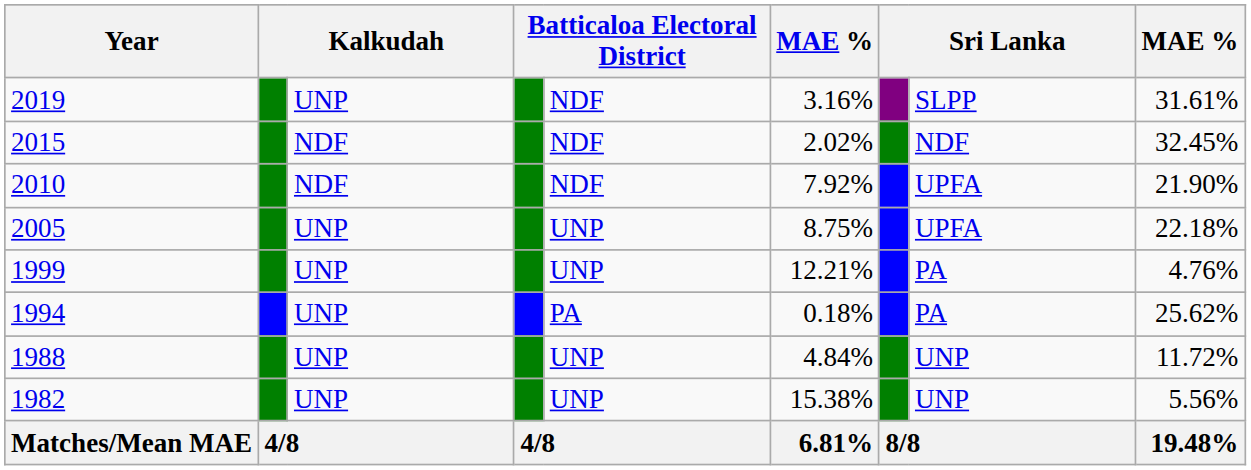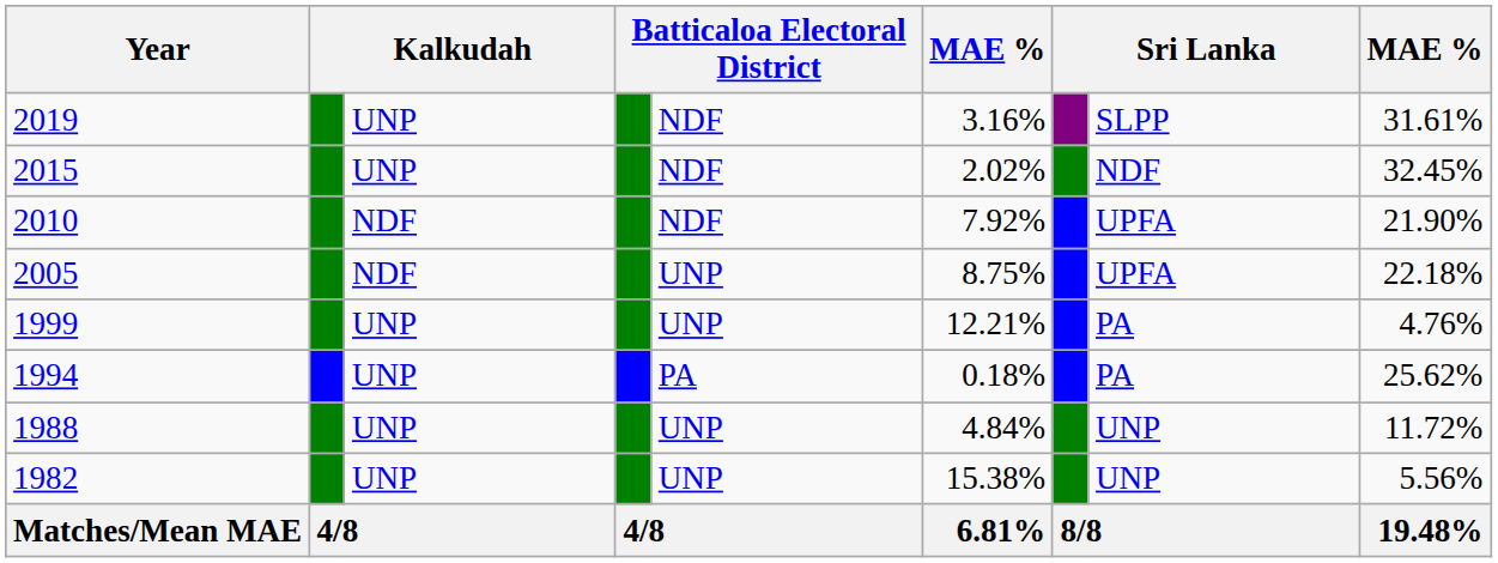 <table class="wikitable">
 <tr>
 <th>Year</th>
 <th colspan="2" width="144px">Kalkudah</th>
 <th colspan="2" width="144px"><a href='#'>Batticaloa Electoral District</a></th>
 <th><a href='#'>MAE</a> %</th>
 <th colspan="2" width="144px">Sri Lanka</th>
 <th>MAE %</th>
 </tr>
 <tr>
 <td><a href='#'>2019</a></td>
 <td style="background-color:green;" width="10px"></td>
 <td style="text-align:left;"><a href='#'>UNP</a></td>
 <td style="background-color:green;" width="10px"></td>
 <td style="text-align:left;"><a href='#'>NDF</a></td>
 <td style="text-align:right;">3.16%</td>
 <td style="background-color:purple;" width="10px"></td>
 <td style="text-align:left;"><a href='#'>SLPP</a></td>
 <td style="text-align:right;">31.61%</td>
 </tr>
 <tr>
 <td><a href='#'>2015</a></td>
 <td style="background-color:green;" width="10px"></td>
-<td style="text-align:left;"><a href='#'>NDF</a></td>
+<td style="text-align:left;"><a href='#'>UNP</a></td>
 <td style="background-color:green;" width="10px"></td>
 <td style="text-align:left;"><a href='#'>NDF</a></td>
 <td style="text-align:right;">2.02%</td>
 <td style="background-color:green;" width="10px"></td>
 <td style="text-align:left;"><a href='#'>NDF</a></td>
 <td style="text-align:right;">32.45%</td>
 </tr>
 <tr>
 <td><a href='#'>2010</a></td>
 <td style="background-color:green;" width="10px"></td>
 <td style="text-align:left;"><a href='#'>NDF</a></td>
 <td style="background-color:green;" width="10px"></td>
 <td style="text-align:left;"><a href='#'>NDF</a></td>
 <td style="text-align:right;">7.92%</td>
 <td style="background-color:blue;" width="10px"></td>
 <td style="text-align:left;"><a href='#'>UPFA</a></td>
 <td style="text-align:right;">21.90%</td>
 </tr>
 <tr>
 <td><a href='#'>2005</a></td>
 <td style="background-color:green;" width="10px"></td>
-<td style="text-align:left;"><a href='#'>UNP</a></td>
+<td style="text-align:left;"><a href='#'>NDF</a></td>
 <td style="background-color:green;" width="10px"></td>
 <td style="text-align:left;"><a href='#'>UNP</a></td>
 <td style="text-align:right;">8.75%</td>
 <td style="background-color:blue;" width="10px"></td>
 <td style="text-align:left;"><a href='#'>UPFA</a></td>
 <td style="text-align:right;">22.18%</td>
 </tr>
 <tr>
 <td><a href='#'>1999</a></td>
 <td style="background-color:green;" width="10px"></td>
 <td style="text-align:left;"><a href='#'>UNP</a></td>
 <td style="background-color:green;" width="10px"></td>
 <td style="text-align:left;"><a href='#'>UNP</a></td>
 <td style="text-align:right;">12.21%</td>
 <td style="background-color:blue;" width="10px"></td>
 <td style="text-align:left;"><a href='#'>PA</a></td>
 <td style="text-align:right;">4.76%</td>
 </tr>
 <tr>
 <td><a href='#'>1994</a></td>
 <td style="background-color:blue;" width="10px"></td>
 <td style="text-align:left;"><a href='#'>UNP</a></td>
 <td style="background-color:blue;" width="10px"></td>
 <td style="text-align:left;"><a href='#'>PA</a></td>
 <td style="text-align:right;">0.18%</td>
 <td style="background-color:blue;" width="10px"></td>
 <td style="text-align:left;"><a href='#'>PA</a></td>
 <td style="text-align:right;">25.62%</td>
 </tr>
 <tr>
 <td><a href='#'>1988</a></td>
 <td style="background-color:green;" width="10px"></td>
 <td style="text-align:left;"><a href='#'>UNP</a></td>
 <td style="background-color:green;" width="10px"></td>
 <td style="text-align:left;"><a href='#'>UNP</a></td>
 <td style="text-align:right;">4.84%</td>
 <td style="background-color:green;" width="10px"></td>
 <td style="text-align:left;"><a href='#'>UNP</a></td>
 <td style="text-align:right;">11.72%</td>
 </tr>
 <tr>
 <td><a href='#'>1982</a></td>
 <td style="background-color:green;" width="10px"></td>
 <td style="text-align:left;"><a href='#'>UNP</a></td>
 <td style="background-color:green;" width="10px"></td>
 <td style="text-align:left;"><a href='#'>UNP</a></td>
 <td style="text-align:right;">15.38%</td>
 <td style="background-color:green;" width="10px"></td>
 <td style="text-align:left;"><a href='#'>UNP</a></td>
 <td style="text-align:right;">5.56%</td>
 </tr>
 <tr>
 <th>Matches/Mean MAE</th>
 <th style="text-align:left;"colspan="2" width="144px">4/8</th>
 <th style="text-align:left;"colspan="2" width="144px">4/8</th>
 <th style="text-align:right;">6.81%</th>
 <th style="text-align:left;"colspan="2" width="144px">8/8</th>
 <th style="text-align:right;">19.48%</th>
 </tr>
 </table>
